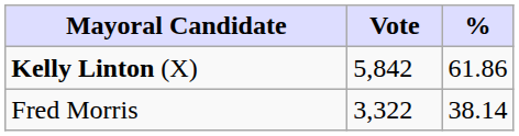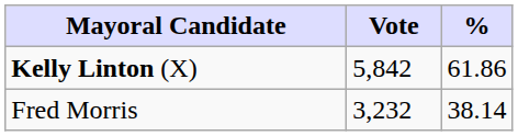 <table class="wikitable">
 <tr>
 <th style="background:#ddf; width:200px;">Mayoral Candidate</th>
 <th style="background:#ddf; width:50px;">Vote</th>
 <th style="background:#ddf; width:30px;">%</th>
 </tr>
 <tr>
 <td><strong>Kelly Linton</strong> (X)</td>
 <td>5,842</td>
 <td>61.86</td>
 </tr>
 <tr>
 <td>Fred Morris</td>
-<td>3,322</td>
+<td>3,232</td>
 <td>38.14</td>
 </tr>
 </table>
